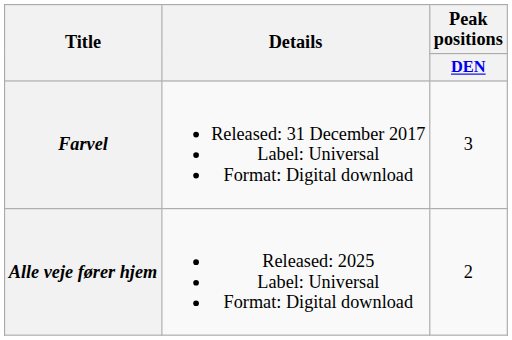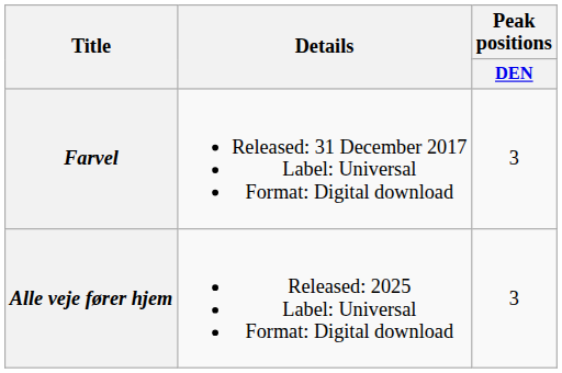 <table class="wikitable plainrowheaders" style="text-align:center">
 <tr>
 <th align="center" rowspan="2">Title</th>
 <th align="center" rowspan="2">Details</th>
 <th align="center" colspan="1">Peak positions</th>
 </tr>
 <tr>
 <th scope="col" style="width:3em;font-size:90%;"><a href='#'>DEN</a><br></th>
 </tr>
 <tr>
 <th scope="row"><em>Farvel</em></th>
 <td><br><ul><li>Released: 31 December 2017</li><li>Label: Universal</li><li>Format: Digital download</li></ul></td>
 <td>3</td>
 </tr>
 <tr>
 <th scope="row"><em>Alle veje fører hjem</em><br></th>
 <td><br><ul><li>Released: 2025</li><li>Label: Universal</li><li>Format: Digital download</li></ul></td>
-<td>2<br></td>
+<td>3<br></td>
 </tr>
 </table>
